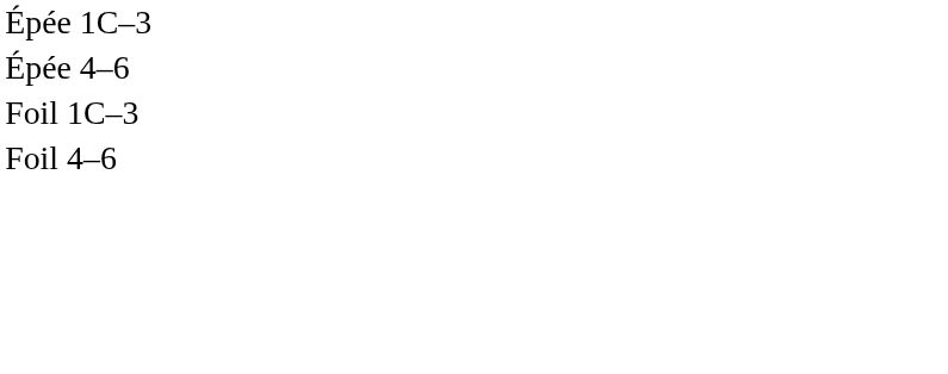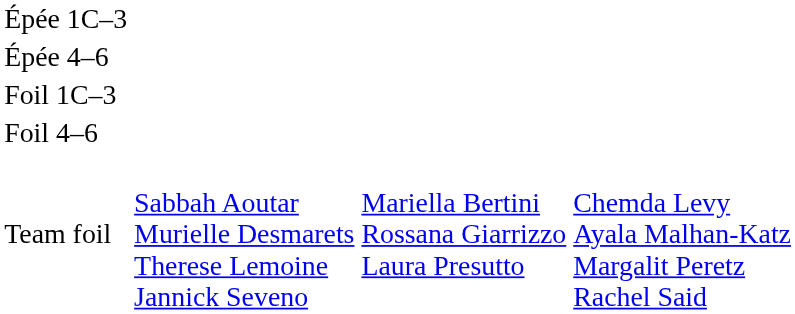 <table>
 <tr>
 <td>Épée 1C–3<br></td>
 <td></td>
 <td></td>
 <td></td>
 </tr>
 <tr>
 <td>Épée 4–6<br></td>
 <td></td>
 <td></td>
 <td></td>
 </tr>
 <tr>
 <td>Foil 1C–3<br></td>
 <td></td>
 <td></td>
 <td></td>
 </tr>
 <tr>
 <td>Foil 4–6<br></td>
 <td></td>
 <td></td>
 <td></td>
 </tr>
+<tr>
+<td>Team foil<br></td>
+<td valign=top> <br> <a href='#'>Sabbah Aoutar</a> <br> <a href='#'>Murielle Desmarets</a> <br> <a href='#'>Therese Lemoine</a> <br> <a href='#'>Jannick Seveno</a></td>
+<td valign=top> <br> <a href='#'>Mariella Bertini</a> <br> <a href='#'>Rossana Giarrizzo</a> <br> <a href='#'>Laura Presutto</a></td>
+<td valign=top> <br> <a href='#'>Chemda Levy</a> <br> <a href='#'>Ayala Malhan-Katz</a> <br> <a href='#'>Margalit Peretz</a> <br> <a href='#'>Rachel Said</a></td>
+</tr>
 </table>
